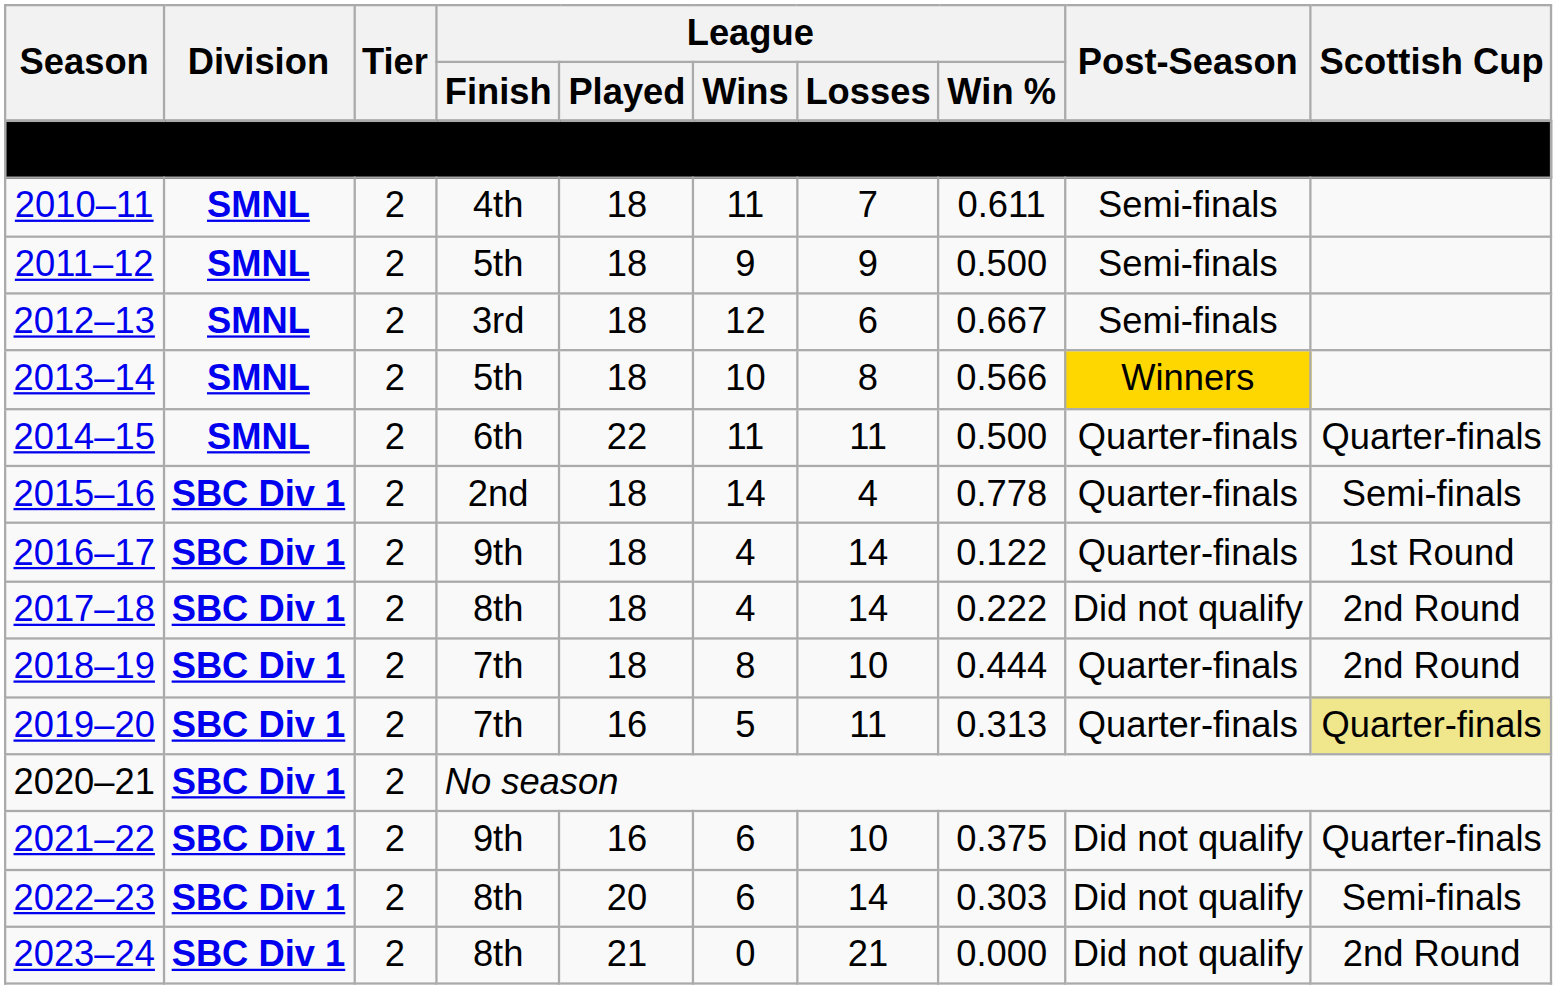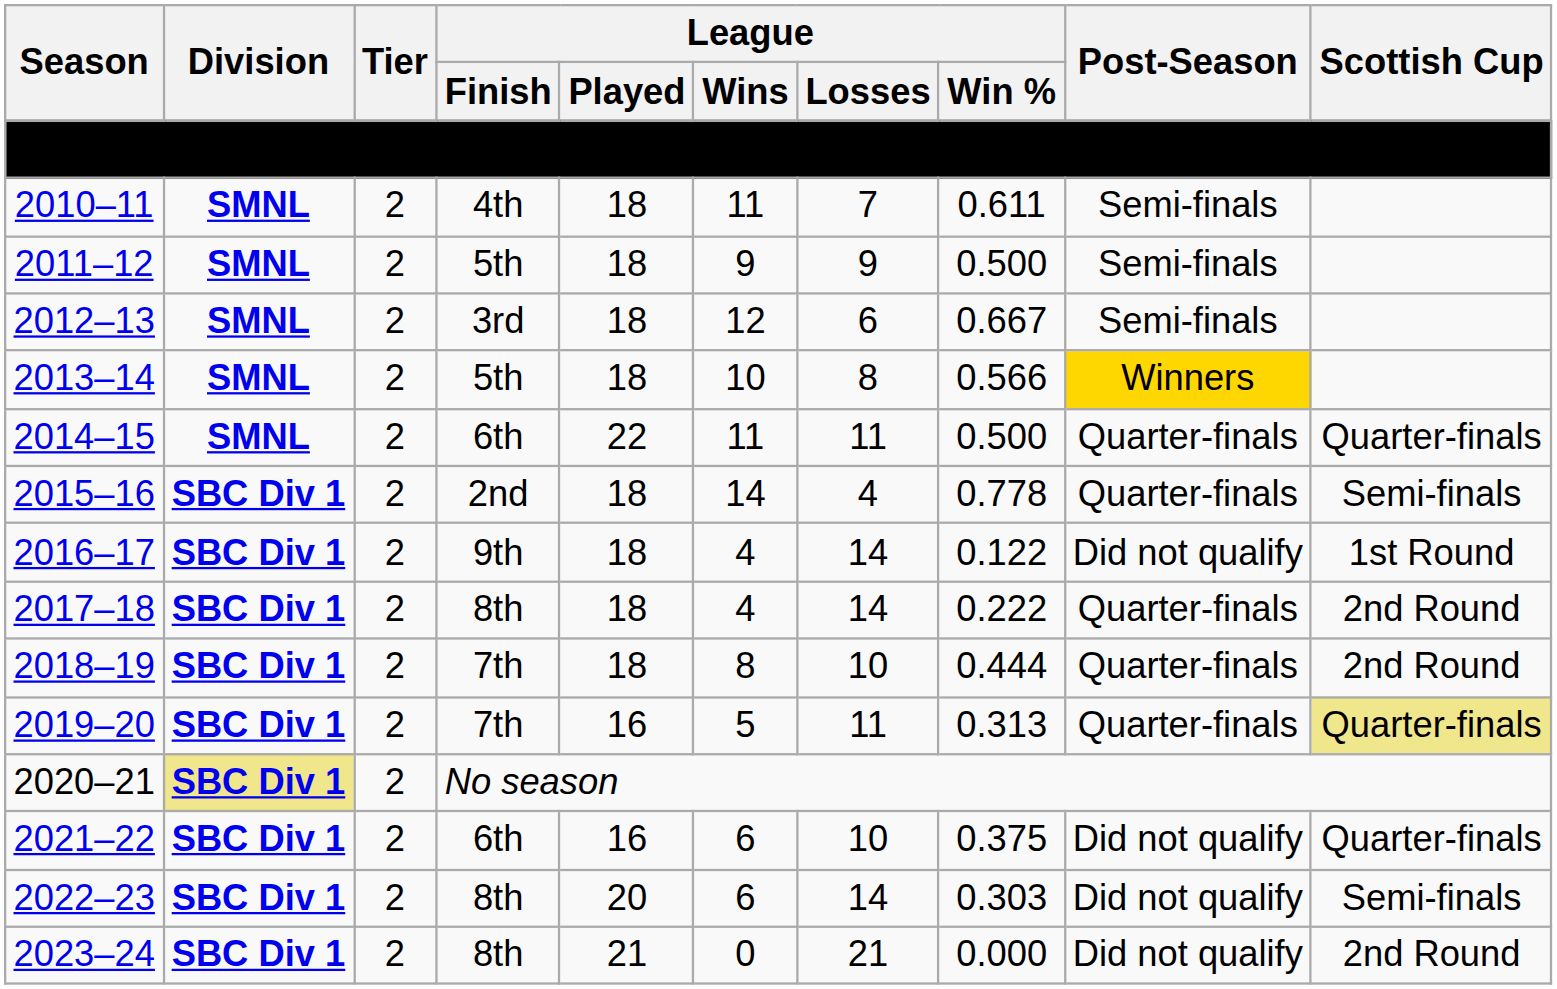 <table class="wikitable" style="font-size:100%;">
 <tr bgcolor="#efefef">
 <th rowspan="2">Season</th>
 <th rowspan="2">Division</th>
 <th rowspan="2">Tier</th>
 <th colspan="5">League</th>
 <th rowspan="2">Post-Season</th>
 <th rowspan="2">Scottish Cup</th>
 </tr>
 <tr>
 <th>Finish</th>
 <th>Played</th>
 <th>Wins</th>
 <th>Losses</th>
 <th>Win %</th>
 </tr>
 <tr>
 <td colspan="12" align=center bgcolor="black"><span><strong>Glasgow University</strong></span></td>
 </tr>
 <tr>
 <td style="text-align:center;"><a href='#'>2010–11</a></td>
 <td style="text-align:center;"><strong><a href='#'>SMNL</a></strong></td>
 <td style="text-align:center;">2</td>
 <td style="text-align:center;">4th</td>
 <td style="text-align:center;">18</td>
 <td style="text-align:center;">11</td>
 <td style="text-align:center;">7</td>
 <td style="text-align:center;">0.611</td>
 <td style="text-align:center;">Semi-finals</td>
 <td style="text-align:center;"></td>
 </tr>
 <tr>
 <td style="text-align:center;"><a href='#'>2011–12</a></td>
 <td style="text-align:center;"><strong><a href='#'>SMNL</a></strong></td>
 <td style="text-align:center;">2</td>
 <td style="text-align:center;">5th</td>
 <td style="text-align:center;">18</td>
 <td style="text-align:center;">9</td>
 <td style="text-align:center;">9</td>
 <td style="text-align:center;">0.500</td>
 <td style="text-align:center;">Semi-finals</td>
 <td style="text-align:center;"></td>
 </tr>
 <tr>
 <td style="text-align:center;"><a href='#'>2012–13</a></td>
 <td style="text-align:center;"><strong><a href='#'>SMNL</a></strong></td>
 <td style="text-align:center;">2</td>
 <td style="text-align:center;">3rd</td>
 <td style="text-align:center;">18</td>
 <td style="text-align:center;">12</td>
 <td style="text-align:center;">6</td>
 <td style="text-align:center;">0.667</td>
 <td style="text-align:center;">Semi-finals</td>
 <td style="text-align:center;"></td>
 </tr>
 <tr>
 <td style="text-align:center;"><a href='#'>2013–14</a></td>
 <td style="text-align:center;"><strong><a href='#'>SMNL</a></strong></td>
 <td style="text-align:center;">2</td>
 <td style="text-align:center;">5th</td>
 <td style="text-align:center;">18</td>
 <td style="text-align:center;">10</td>
 <td style="text-align:center;">8</td>
 <td style="text-align:center;">0.566</td>
 <td style="text-align:center;" bgcolor=gold>Winners</td>
 <td style="text-align:center;"></td>
 </tr>
 <tr>
 <td style="text-align:center;"><a href='#'>2014–15</a></td>
 <td style="text-align:center;"><strong><a href='#'>SMNL</a></strong></td>
 <td style="text-align:center;">2</td>
 <td style="text-align:center;">6th</td>
 <td style="text-align:center;">22</td>
 <td style="text-align:center;">11</td>
 <td style="text-align:center;">11</td>
 <td style="text-align:center;">0.500</td>
 <td style="text-align:center;">Quarter-finals</td>
 <td style="text-align:center;">Quarter-finals</td>
 </tr>
 <tr>
 <td style="text-align:center;"><a href='#'>2015–16</a></td>
 <td style="text-align:center;"><strong><a href='#'>SBC Div 1</a></strong></td>
 <td style="text-align:center;">2</td>
 <td style="text-align:center;">2nd</td>
 <td style="text-align:center;">18</td>
 <td style="text-align:center;">14</td>
 <td style="text-align:center;">4</td>
 <td style="text-align:center;">0.778</td>
 <td style="text-align:center;">Quarter-finals</td>
 <td style="text-align:center;">Semi-finals</td>
 </tr>
 <tr>
 <td style="text-align:center;"><a href='#'>2016–17</a></td>
 <td style="text-align:center;"><strong><a href='#'>SBC Div 1</a></strong></td>
 <td style="text-align:center;">2</td>
 <td style="text-align:center;">9th</td>
 <td style="text-align:center;">18</td>
 <td style="text-align:center;">4</td>
 <td style="text-align:center;">14</td>
 <td style="text-align:center;">0.122</td>
-<td style="text-align:center;">Quarter-finals</td>
+<td style="text-align:center;">Did not qualify</td>
 <td style="text-align:center;">1st Round</td>
 </tr>
 <tr>
 <td style="text-align:center;"><a href='#'>2017–18</a></td>
 <td style="text-align:center;"><strong><a href='#'>SBC Div 1</a></strong></td>
 <td style="text-align:center;">2</td>
 <td style="text-align:center;">8th</td>
 <td style="text-align:center;">18</td>
 <td style="text-align:center;">4</td>
 <td style="text-align:center;">14</td>
 <td style="text-align:center;">0.222</td>
-<td style="text-align:center;">Did not qualify</td>
+<td style="text-align:center;">Quarter-finals</td>
 <td style="text-align:center;">2nd Round</td>
 </tr>
 <tr>
 <td style="text-align:center;"><a href='#'>2018–19</a></td>
 <td style="text-align:center;"><strong><a href='#'>SBC Div 1</a></strong></td>
 <td style="text-align:center;">2</td>
 <td style="text-align:center;">7th</td>
 <td style="text-align:center;">18</td>
 <td style="text-align:center;">8</td>
 <td style="text-align:center;">10</td>
 <td style="text-align:center;">0.444</td>
 <td style="text-align:center;">Quarter-finals</td>
 <td style="text-align:center;">2nd Round</td>
 </tr>
 <tr>
 <td style="text-align:center;"><a href='#'>2019–20</a></td>
 <td style="text-align:center;"><strong><a href='#'>SBC Div 1</a></strong></td>
 <td style="text-align:center;">2</td>
 <td style="text-align:center;">7th</td>
 <td style="text-align:center;">16</td>
 <td style="text-align:center;">5</td>
 <td style="text-align:center;">11</td>
 <td style="text-align:center;">0.313</td>
 <td style="text-align:center;">Quarter-finals</td>
 <td style="background: khaki; text-align:center;">Quarter-finals</td>
 </tr>
 <tr>
 <td style="text-align:center;">2020–21</td>
-<td style="text-align:center;"><strong><a href='#'>SBC Div 1</a></strong></td>
+<td style="background: khaki; text-align:center;"><strong><a href='#'>SBC Div 1</a></strong></td>
 <td style="text-align:center;">2</td>
 <td colspan=8><em>No season</em></td>
 </tr>
 <tr>
 <td style="text-align:center;"><a href='#'>2021–22</a></td>
 <td style="text-align:center;"><strong><a href='#'>SBC Div 1</a></strong></td>
 <td style="text-align:center;">2</td>
-<td style="text-align:center;">9th</td>
+<td style="text-align:center;">6th</td>
 <td style="text-align:center;">16</td>
 <td style="text-align:center;">6</td>
 <td style="text-align:center;">10</td>
 <td style="text-align:center;">0.375</td>
 <td style="text-align:center;">Did not qualify</td>
 <td style="text-align:center;">Quarter-finals</td>
 </tr>
 <tr>
 <td style="text-align:center;"><a href='#'>2022–23</a></td>
 <td style="text-align:center;"><strong><a href='#'>SBC Div 1</a></strong></td>
 <td style="text-align:center;">2</td>
 <td style="text-align:center;">8th</td>
 <td style="text-align:center;">20</td>
 <td style="text-align:center;">6</td>
 <td style="text-align:center;">14</td>
 <td style="text-align:center;">0.303</td>
 <td style="text-align:center;">Did not qualify</td>
 <td style="text-align:center;">Semi-finals</td>
 </tr>
 <tr>
 <td style="text-align:center;"><a href='#'>2023–24</a></td>
 <td style="text-align:center;"><strong><a href='#'>SBC Div 1</a></strong></td>
 <td style="text-align:center;">2</td>
 <td style="text-align:center;">8th</td>
 <td style="text-align:center;">21</td>
 <td style="text-align:center;">0</td>
 <td style="text-align:center;">21</td>
 <td style="text-align:center;">0.000</td>
 <td style="text-align:center;">Did not qualify</td>
 <td style="text-align:center;">2nd Round</td>
 </tr>
 </table>
